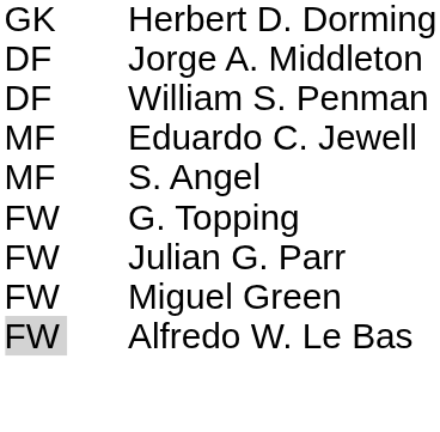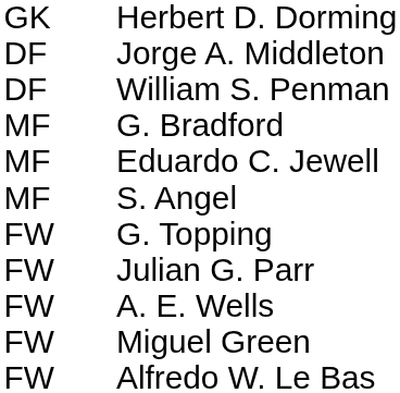 <table cellspacing="0" cellpadding="0" style="font-size:90%; margin:0.2em auto;">
 <tr>
 <th width="25"></th>
 <th width="25"></th>
 </tr>
 <tr>
 <td>GK</td>
 <td></td>
 <td> Herbert D. Dorming</td>
 </tr>
 <tr>
 <td>DF</td>
 <td></td>
 <td> Jorge A. Middleton</td>
 </tr>
 <tr>
 <td>DF</td>
 <td></td>
 <td> William S. Penman</td>
+</tr>
+<tr>
+<td>MF</td>
+<td></td>
+<td> G. Bradford</td>
 </tr>
 <tr>
 <td>MF</td>
 <td></td>
 <td> Eduardo C. Jewell</td>
 </tr>
 <tr>
 <td>MF</td>
 <td></td>
 <td> S. Angel</td>
 </tr>
 <tr>
 <td>FW</td>
 <td></td>
 <td> G. Topping</td>
 </tr>
 <tr>
 <td>FW</td>
 <td></td>
 <td> Julian G. Parr</td>
 </tr>
 <tr>
 <td>FW</td>
 <td></td>
+<td> A. E. Wells</td>
+</tr>
+<tr>
+<td>FW</td>
+<td></td>
 <td> Miguel Green</td>
 </tr>
 <tr>
-<td style="background: lightgrey;">FW</td>
+<td>FW</td>
 <td></td>
 <td> Alfredo W. Le Bas</td>
 </tr>
 </table>
